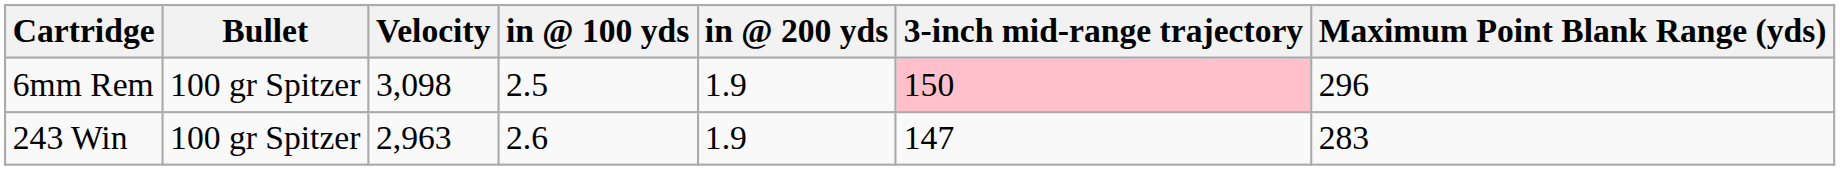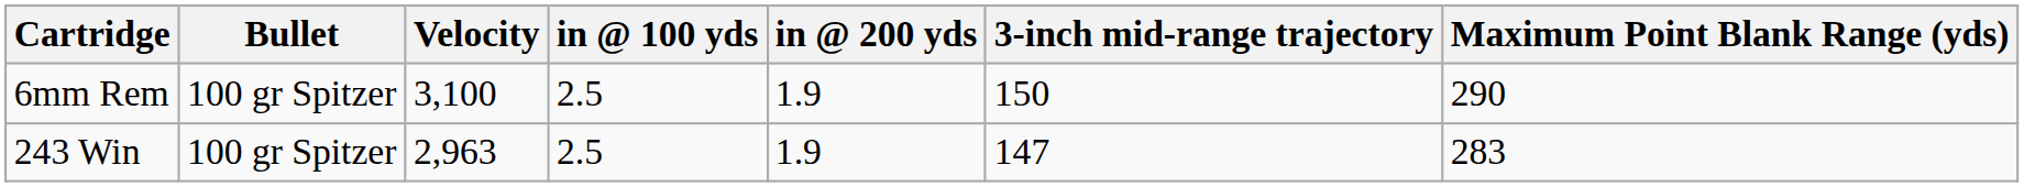 <table class="wikitable sortable">
 <tr>
 <th>Cartridge</th>
 <th>Bullet</th>
 <th>Velocity</th>
 <th>in @ 100 yds</th>
 <th>in @ 200 yds</th>
 <th>3-inch mid-range trajectory</th>
 <th>Maximum Point Blank Range (yds)</th>
 </tr>
 <tr>
 <td>6mm Rem</td>
 <td>100 gr Spitzer</td>
-<td>3,098</td>
+<td>3,100</td>
 <td>2.5</td>
 <td>1.9</td>
-<td style="background: pink;">150</td>
-<td>296</td>
+<td>150</td>
+<td>290</td>
 </tr>
 <tr>
 <td>243 Win</td>
 <td>100 gr Spitzer</td>
 <td>2,963</td>
-<td>2.6</td>
+<td>2.5</td>
 <td>1.9</td>
 <td>147</td>
 <td>283</td>
 </tr>
 </table>
